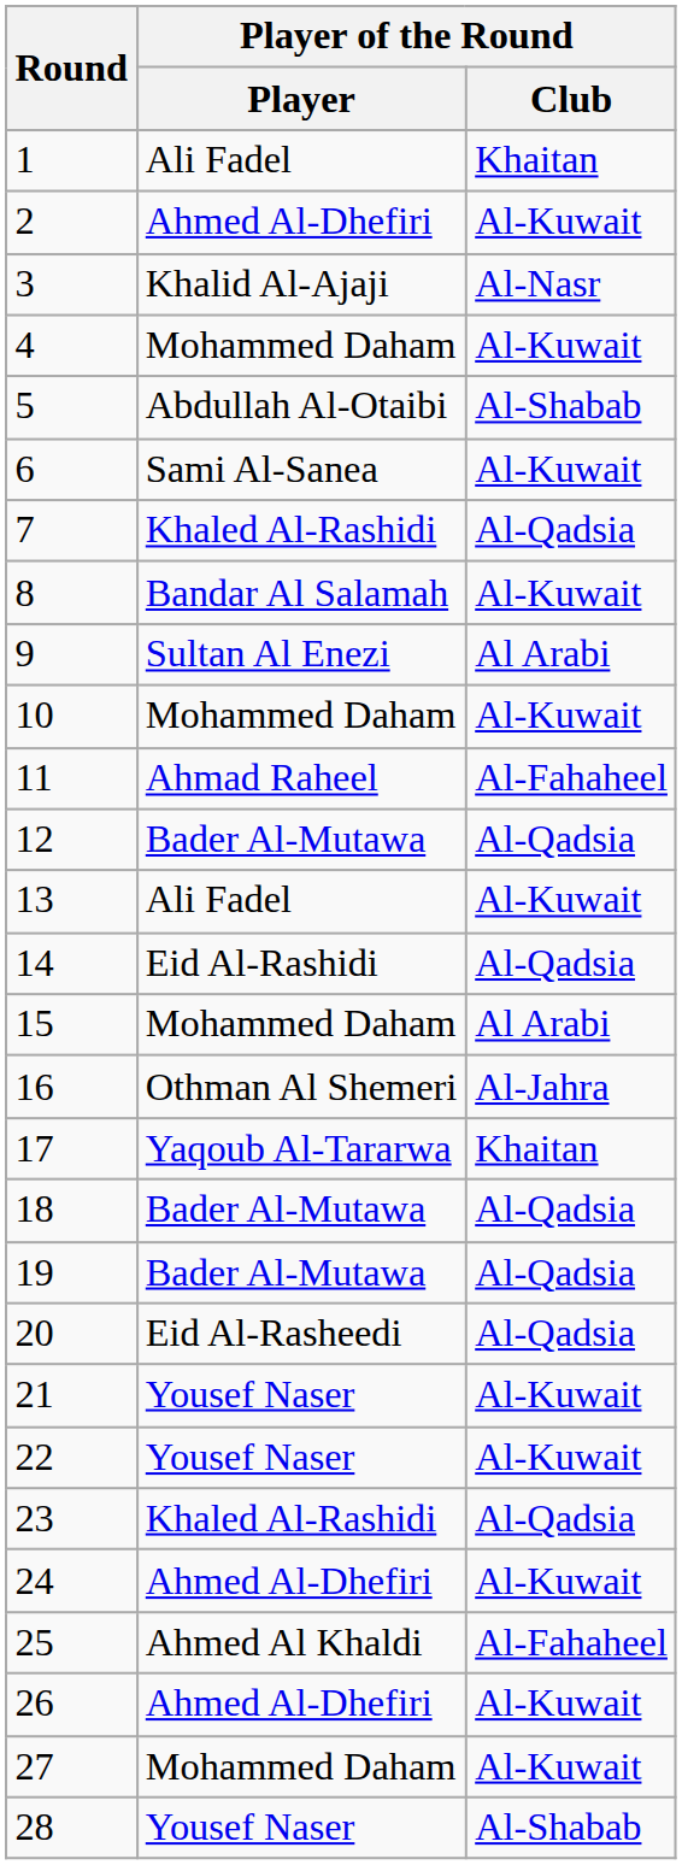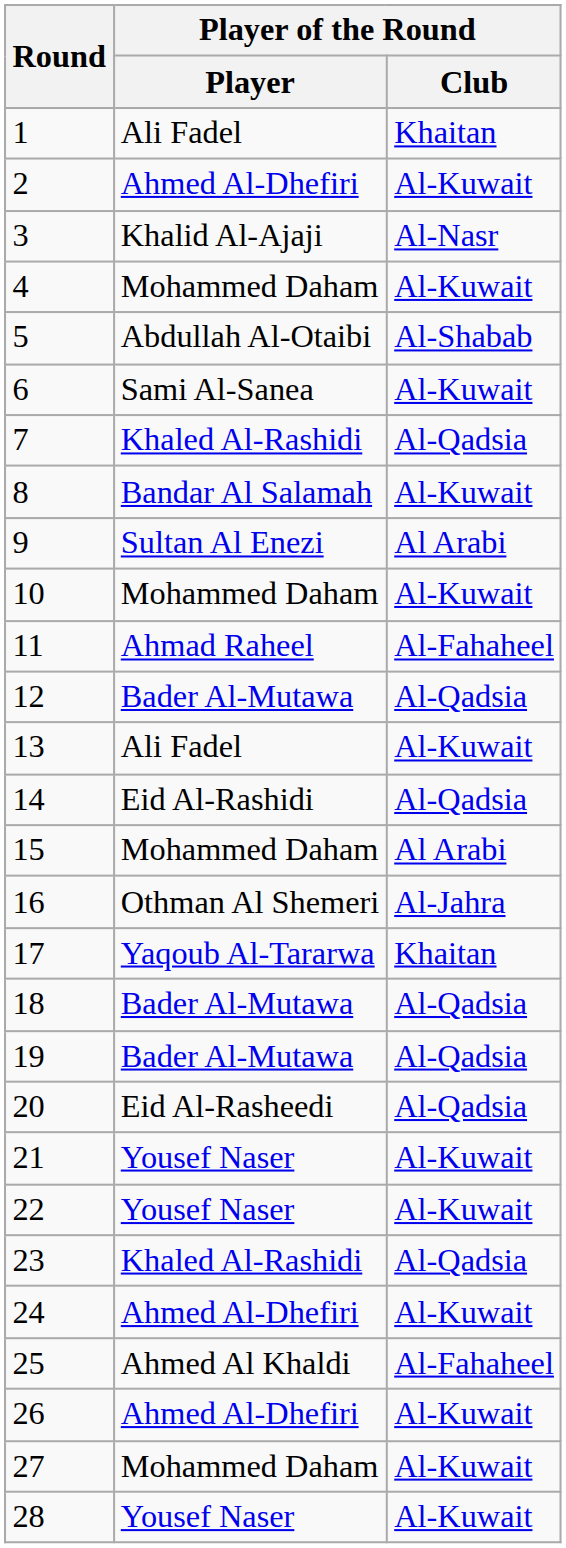 <table class="wikitable">
 <tr>
 <th rowspan="2">Round</th>
 <th colspan="2">Player of the Round</th>
 </tr>
 <tr>
 <th>Player</th>
 <th>Club</th>
 </tr>
 <tr>
 <td>1</td>
 <td> Ali Fadel</td>
 <td><a href='#'>Khaitan</a></td>
 </tr>
 <tr>
 <td>2</td>
 <td> <a href='#'>Ahmed Al-Dhefiri</a></td>
 <td><a href='#'>Al-Kuwait</a></td>
 </tr>
 <tr>
 <td>3</td>
 <td> Khalid Al-Ajaji</td>
 <td><a href='#'>Al-Nasr</a></td>
 </tr>
 <tr>
 <td>4</td>
 <td> Mohammed Daham</td>
 <td><a href='#'>Al-Kuwait</a></td>
 </tr>
 <tr>
 <td>5</td>
 <td> Abdullah Al-Otaibi</td>
 <td><a href='#'>Al-Shabab</a></td>
 </tr>
 <tr>
 <td>6</td>
 <td> Sami Al-Sanea</td>
 <td><a href='#'>Al-Kuwait</a></td>
 </tr>
 <tr>
 <td>7</td>
 <td> <a href='#'>Khaled Al-Rashidi</a></td>
 <td><a href='#'>Al-Qadsia</a></td>
 </tr>
 <tr>
 <td>8</td>
 <td> <a href='#'>Bandar Al Salamah</a></td>
 <td><a href='#'>Al-Kuwait</a></td>
 </tr>
 <tr>
 <td>9</td>
 <td> <a href='#'>Sultan Al Enezi</a></td>
 <td><a href='#'>Al Arabi</a></td>
 </tr>
 <tr>
 <td>10</td>
 <td> Mohammed Daham</td>
 <td><a href='#'>Al-Kuwait</a></td>
 </tr>
 <tr>
 <td>11</td>
 <td> <a href='#'>Ahmad Raheel</a></td>
 <td><a href='#'>Al-Fahaheel</a></td>
 </tr>
 <tr>
 <td>12</td>
 <td> <a href='#'>Bader Al-Mutawa</a></td>
 <td><a href='#'>Al-Qadsia</a></td>
 </tr>
 <tr>
 <td>13</td>
 <td> Ali Fadel</td>
 <td><a href='#'>Al-Kuwait</a></td>
 </tr>
 <tr>
 <td>14</td>
 <td> Eid Al-Rashidi</td>
 <td><a href='#'>Al-Qadsia</a></td>
 </tr>
 <tr>
 <td>15</td>
 <td> Mohammed Daham</td>
 <td><a href='#'>Al Arabi</a></td>
 </tr>
 <tr>
 <td>16</td>
 <td> Othman Al Shemeri</td>
 <td><a href='#'>Al-Jahra</a></td>
 </tr>
 <tr>
 <td>17</td>
 <td> <a href='#'>Yaqoub Al-Tararwa</a></td>
 <td><a href='#'>Khaitan</a></td>
 </tr>
 <tr>
 <td>18</td>
 <td> <a href='#'>Bader Al-Mutawa</a></td>
 <td><a href='#'>Al-Qadsia</a></td>
 </tr>
 <tr>
 <td>19</td>
 <td> <a href='#'>Bader Al-Mutawa</a></td>
 <td><a href='#'>Al-Qadsia</a></td>
 </tr>
 <tr>
 <td>20</td>
 <td> Eid Al-Rasheedi</td>
 <td><a href='#'>Al-Qadsia</a></td>
 </tr>
 <tr>
 <td>21</td>
 <td> <a href='#'>Yousef Naser</a></td>
 <td><a href='#'>Al-Kuwait</a></td>
 </tr>
 <tr>
 <td>22</td>
 <td> <a href='#'>Yousef Naser</a></td>
 <td><a href='#'>Al-Kuwait</a></td>
 </tr>
 <tr>
 <td>23</td>
 <td> <a href='#'>Khaled Al-Rashidi</a></td>
 <td><a href='#'>Al-Qadsia</a></td>
 </tr>
 <tr>
 <td>24</td>
 <td> <a href='#'>Ahmed Al-Dhefiri</a></td>
 <td><a href='#'>Al-Kuwait</a></td>
 </tr>
 <tr>
 <td>25</td>
 <td> Ahmed Al Khaldi</td>
 <td><a href='#'>Al-Fahaheel</a></td>
 </tr>
 <tr>
 <td>26</td>
 <td> <a href='#'>Ahmed Al-Dhefiri</a></td>
 <td><a href='#'>Al-Kuwait</a></td>
 </tr>
 <tr>
 <td>27</td>
 <td> Mohammed Daham</td>
 <td><a href='#'>Al-Kuwait</a></td>
 </tr>
 <tr>
 <td>28</td>
 <td> <a href='#'>Yousef Naser</a></td>
-<td><a href='#'>Al-Shabab</a></td>
+<td><a href='#'>Al-Kuwait</a></td>
 </tr>
 </table>
